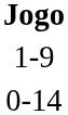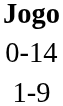 <table>
 <tr>
 <th width=125></th>
 <th width=auto>Jogo</th>
 <th width=125></th>
 </tr>
 <tr>
 <td align=right></td>
-<td align=center>1-9</td>
+<td align=center>0-14</td>
 <td align=left><strong></strong></td>
 </tr>
 <tr>
 <td align=right></td>
-<td align=center>0-14</td>
+<td align=center>1-9</td>
 <td align=left><strong></strong></td>
 </tr>
 </table>
